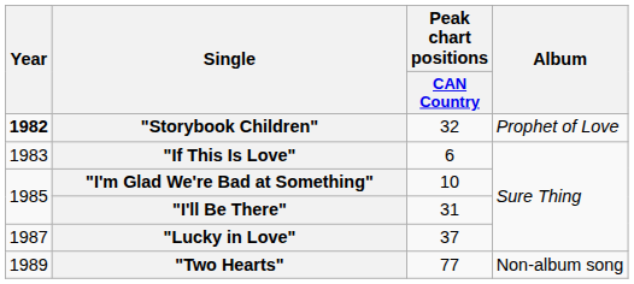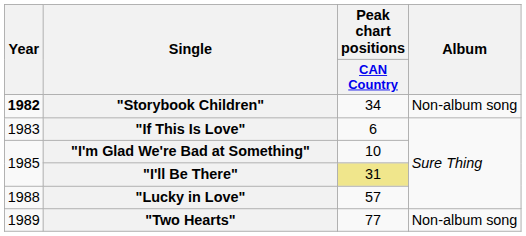 <table class="wikitable plainrowheaders" style="text-align:center;">
 <tr>
 <th rowspan="2">Year</th>
 <th rowspan="2" style="width:20em;">Single</th>
 <th colspan="1">Peak chart positions</th>
 <th rowspan="2">Album</th>
 </tr>
 <tr>
 <th style="width:4em;font-size:90%;"><a href='#'>CAN Country</a></th>
 </tr>
 <tr>
 <td><strong>1982</strong></td>
 <th scope="row">"Storybook Children"</th>
-<td>32</td>
-<td align="left"><em>Prophet of Love</em></td>
+<td>34</td>
+<td align="left">Non-album song</td>
 </tr>
 <tr>
 <td>1983</td>
 <th scope="row">"If This Is Love"</th>
 <td>6</td>
 <td align="left" rowspan="4"><em>Sure Thing</em></td>
 </tr>
 <tr>
 <td rowspan="2">1985</td>
 <th scope="row">"I'm Glad We're Bad at Something"</th>
 <td>10</td>
 </tr>
 <tr>
 <th scope="row">"I'll Be There"</th>
-<td>31</td>
+<td style="background: khaki;">31</td>
 </tr>
 <tr>
-<td>1987</td>
+<td>1988</td>
 <th scope="row">"Lucky in Love"</th>
-<td>37</td>
+<td>57</td>
 </tr>
 <tr>
 <td>1989</td>
 <th scope="row">"Two Hearts"</th>
 <td>77</td>
 <td align="left">Non-album song</td>
 </tr>
 </table>
